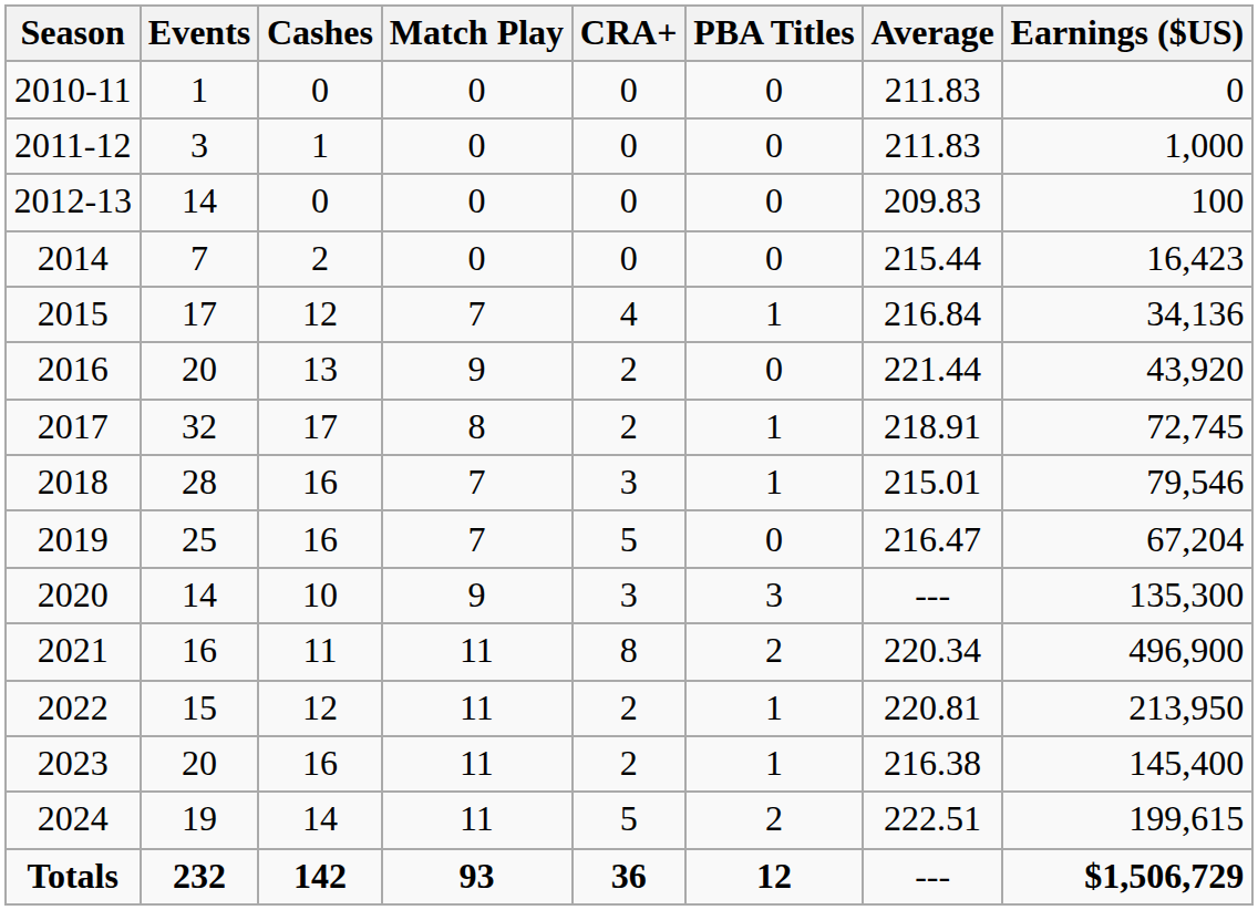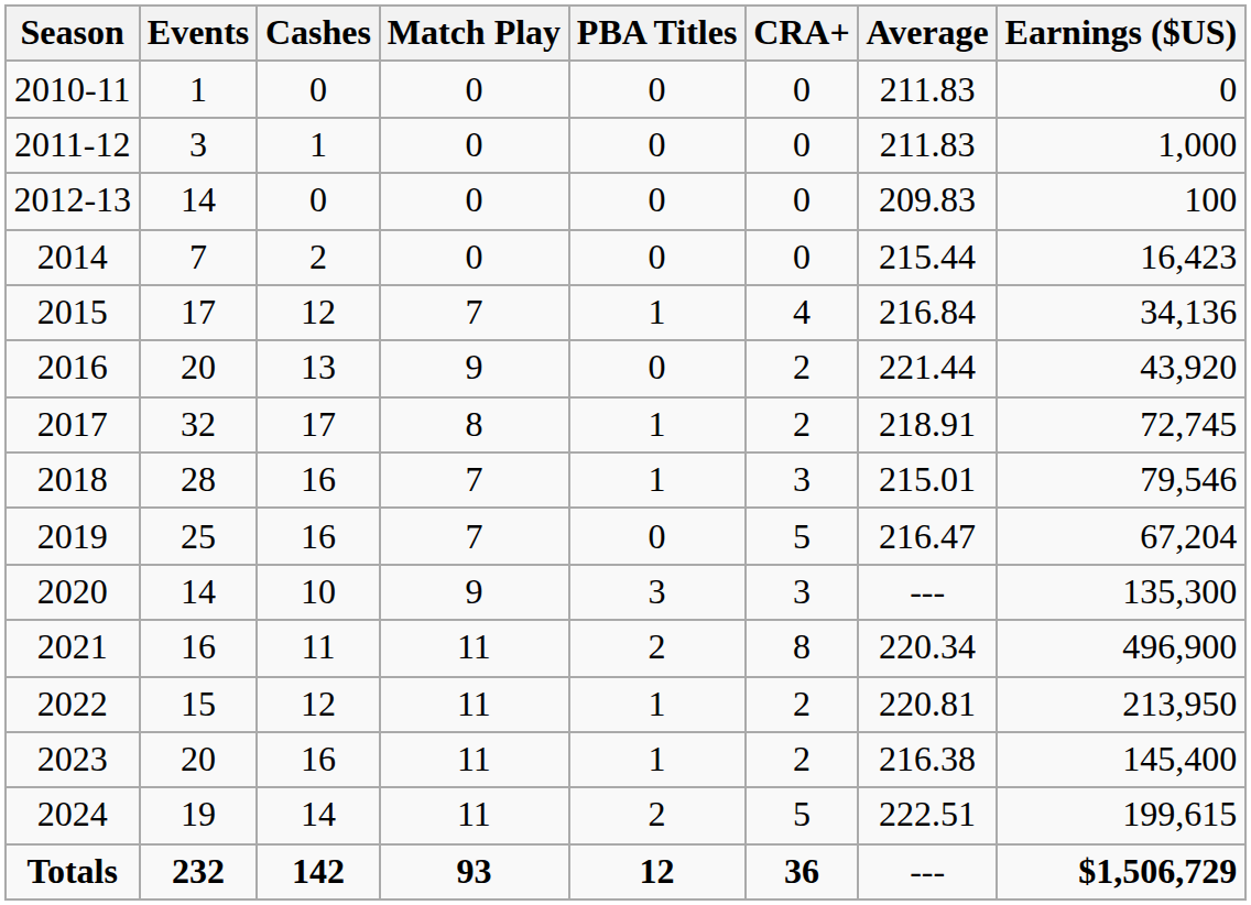 <table class="wikitable" style="text-align:center">
 <tr>
 <th>Season</th>
 <th>Events</th>
 <th>Cashes</th>
 <th>Match Play</th>
+<th>PBA Titles</th>
 <th>CRA+</th>
-<th>PBA Titles</th>
 <th>Average</th>
 <th>Earnings ($US)</th>
 </tr>
 <tr>
 <td>2010-11</td>
 <td>1</td>
 <td>0</td>
 <td>0</td>
 <td>0</td>
 <td>0</td>
 <td>211.83</td>
 <td align=right>0</td>
 </tr>
 <tr>
 <td>2011-12</td>
 <td>3</td>
 <td>1</td>
 <td>0</td>
 <td>0</td>
 <td>0</td>
 <td>211.83</td>
 <td align=right>1,000</td>
 </tr>
 <tr>
 <td>2012-13</td>
 <td>14</td>
 <td>0</td>
 <td>0</td>
 <td>0</td>
 <td>0</td>
 <td>209.83</td>
 <td align=right>100</td>
 </tr>
 <tr>
 <td>2014</td>
 <td>7</td>
 <td>2</td>
 <td>0</td>
 <td>0</td>
 <td>0</td>
 <td>215.44</td>
 <td align=right>16,423</td>
 </tr>
 <tr>
 <td>2015</td>
 <td>17</td>
 <td>12</td>
 <td>7</td>
+<td>1</td>
 <td>4</td>
-<td>1</td>
 <td>216.84</td>
 <td align=right>34,136</td>
 </tr>
 <tr>
 <td>2016</td>
 <td>20</td>
 <td>13</td>
 <td>9</td>
+<td>0</td>
 <td>2</td>
-<td>0</td>
 <td>221.44</td>
 <td align=right>43,920</td>
 </tr>
 <tr>
 <td>2017</td>
 <td>32</td>
 <td>17</td>
 <td>8</td>
+<td>1</td>
 <td>2</td>
-<td>1</td>
 <td>218.91</td>
 <td align=right>72,745</td>
 </tr>
 <tr>
 <td>2018</td>
 <td>28</td>
 <td>16</td>
 <td>7</td>
+<td>1</td>
 <td>3</td>
-<td>1</td>
 <td>215.01</td>
 <td align=right>79,546</td>
 </tr>
 <tr>
 <td>2019</td>
 <td>25</td>
 <td>16</td>
 <td>7</td>
+<td>0</td>
 <td>5</td>
-<td>0</td>
 <td>216.47</td>
 <td align=right>67,204</td>
 </tr>
 <tr>
 <td>2020</td>
 <td>14</td>
 <td>10</td>
 <td>9</td>
 <td>3</td>
 <td>3</td>
 <td>---</td>
 <td align=right>135,300</td>
 </tr>
 <tr>
 <td>2021</td>
 <td>16</td>
 <td>11</td>
 <td>11</td>
+<td>2</td>
 <td>8</td>
-<td>2</td>
 <td>220.34</td>
 <td align=right>496,900</td>
 </tr>
 <tr>
 <td>2022</td>
 <td>15</td>
 <td>12</td>
 <td>11</td>
+<td>1</td>
 <td>2</td>
-<td>1</td>
 <td>220.81</td>
 <td align=right>213,950</td>
 </tr>
 <tr>
 <td>2023</td>
 <td>20</td>
 <td>16</td>
 <td>11</td>
+<td>1</td>
 <td>2</td>
-<td>1</td>
 <td>216.38</td>
 <td align=right>145,400</td>
 </tr>
 <tr>
 <td>2024</td>
 <td>19</td>
 <td>14</td>
 <td>11</td>
+<td>2</td>
 <td>5</td>
-<td>2</td>
 <td>222.51</td>
 <td align=right>199,615</td>
 </tr>
 <tr>
 <td><strong>Totals</strong></td>
 <td><strong>232</strong></td>
 <td><strong>142</strong></td>
 <td><strong>93</strong></td>
+<td><strong>12</strong></td>
 <td><strong>36</strong></td>
-<td><strong>12</strong></td>
 <td>---</td>
 <td align=right><strong>$1,506,729</strong></td>
 </tr>
 </table>
